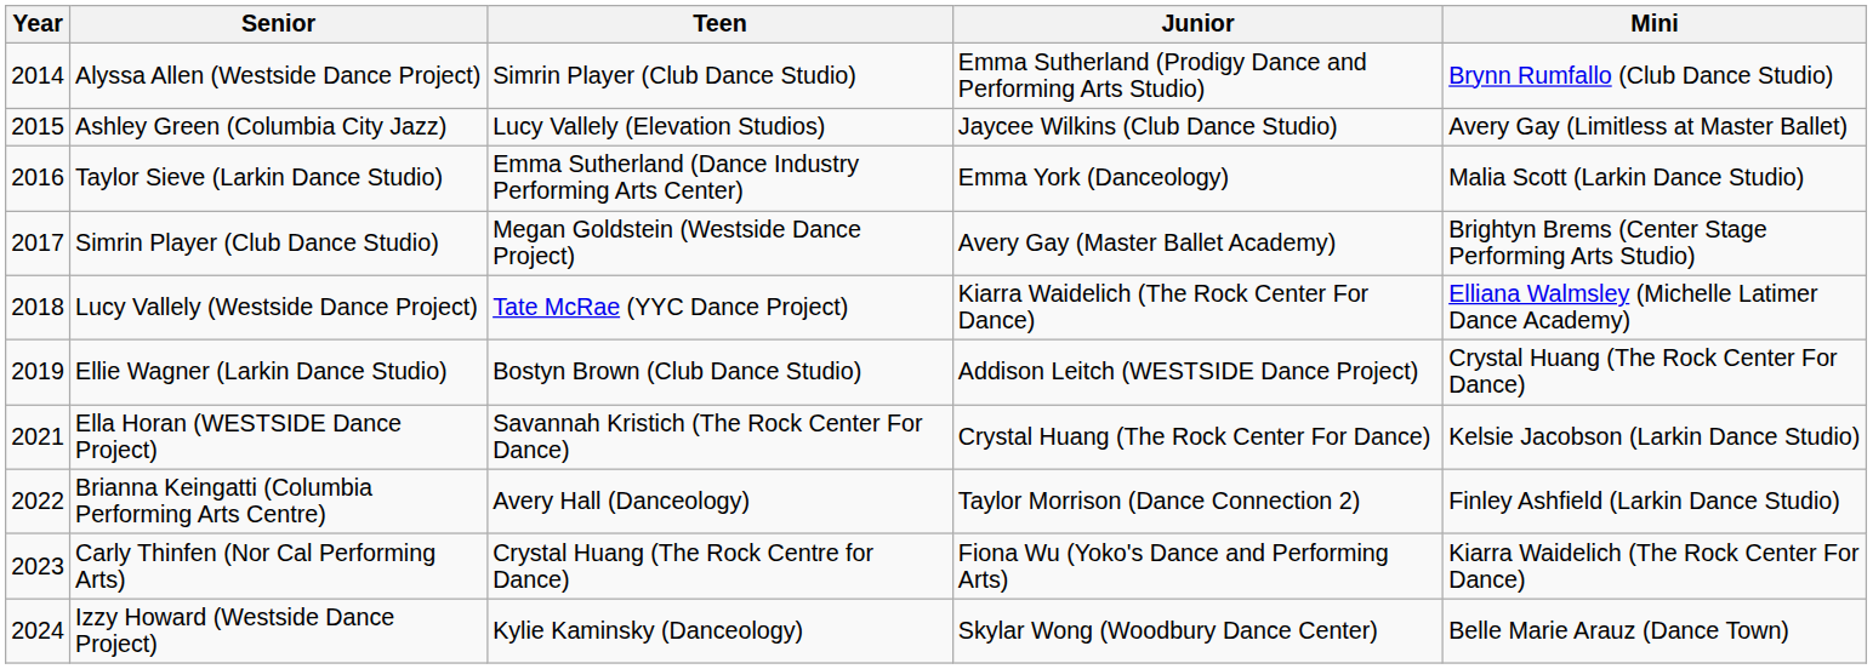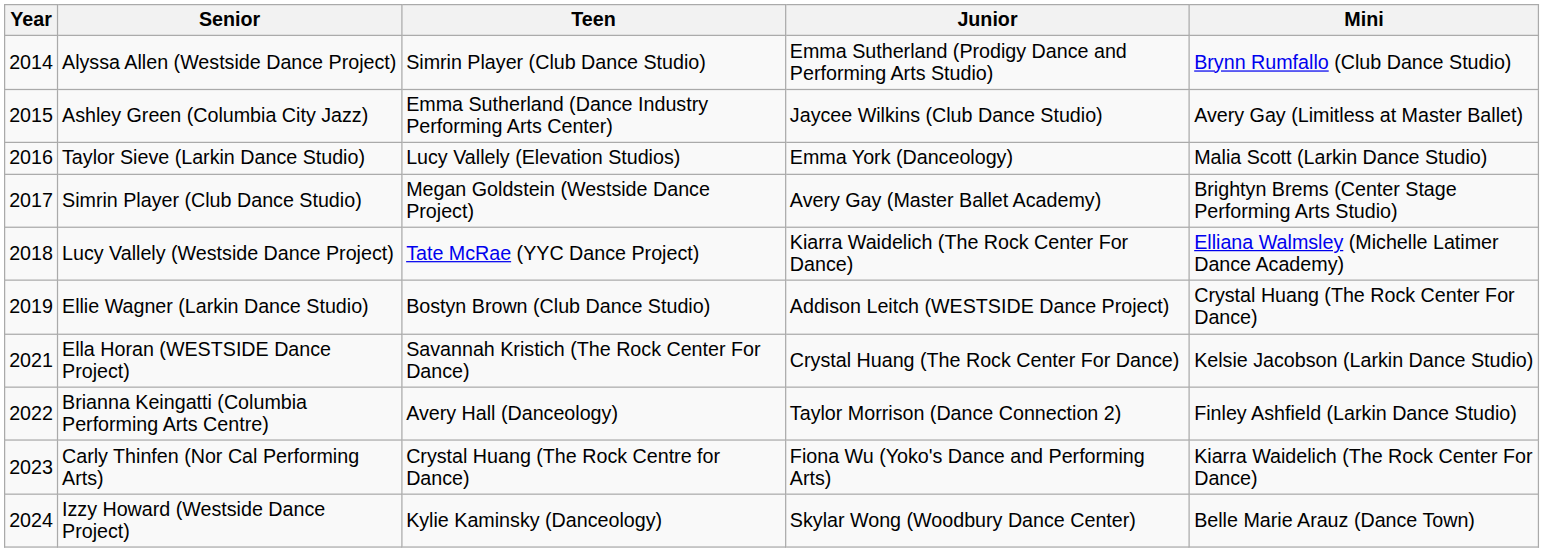 <table class="wikitable">
 <tr>
 <th>Year</th>
 <th>Senior</th>
 <th>Teen</th>
 <th>Junior</th>
 <th>Mini</th>
 </tr>
 <tr>
 <td>2014</td>
 <td>Alyssa Allen (Westside Dance Project)</td>
 <td>Simrin Player (Club Dance Studio)</td>
 <td>Emma Sutherland (Prodigy Dance and Performing Arts Studio)</td>
 <td><a href='#'>Brynn Rumfallo</a> (Club Dance Studio)</td>
 </tr>
 <tr>
 <td>2015</td>
 <td>Ashley Green (Columbia City Jazz)</td>
-<td>Lucy Vallely (Elevation Studios)</td>
+<td>Emma Sutherland (Dance Industry Performing Arts Center)</td>
 <td>Jaycee Wilkins (Club Dance Studio)</td>
 <td>Avery Gay (Limitless at Master Ballet)</td>
 </tr>
 <tr>
 <td>2016</td>
 <td>Taylor Sieve (Larkin Dance Studio)</td>
-<td>Emma Sutherland (Dance Industry Performing Arts Center)</td>
+<td>Lucy Vallely (Elevation Studios)</td>
 <td>Emma York (Danceology)</td>
 <td>Malia Scott (Larkin Dance Studio)</td>
 </tr>
 <tr>
 <td>2017</td>
 <td>Simrin Player (Club Dance Studio)</td>
 <td>Megan Goldstein (Westside Dance Project)</td>
 <td>Avery Gay (Master Ballet Academy)</td>
 <td>Brightyn Brems (Center Stage Performing Arts Studio)</td>
 </tr>
 <tr>
 <td>2018</td>
 <td>Lucy Vallely (Westside Dance Project)</td>
 <td><a href='#'>Tate McRae</a> (YYC Dance Project)</td>
 <td>Kiarra Waidelich (The Rock Center For Dance)</td>
 <td><a href='#'>Elliana Walmsley</a> (Michelle Latimer Dance Academy)</td>
 </tr>
 <tr>
 <td>2019</td>
 <td>Ellie Wagner (Larkin Dance Studio)</td>
 <td>Bostyn Brown (Club Dance Studio)</td>
 <td>Addison Leitch (WESTSIDE Dance Project)</td>
 <td>Crystal Huang (The Rock Center For Dance)</td>
 </tr>
 <tr>
 <td>2021</td>
 <td>Ella Horan (WESTSIDE Dance Project)</td>
 <td>Savannah Kristich (The Rock Center For Dance)</td>
 <td>Crystal Huang (The Rock Center For Dance)</td>
 <td>Kelsie Jacobson (Larkin Dance Studio)</td>
 </tr>
 <tr>
 <td>2022</td>
 <td>Brianna Keingatti (Columbia Performing Arts Centre)</td>
 <td>Avery Hall (Danceology)</td>
 <td>Taylor Morrison (Dance Connection 2)</td>
 <td>Finley Ashfield (Larkin Dance Studio)</td>
 </tr>
 <tr>
 <td>2023</td>
 <td>Carly Thinfen (Nor Cal Performing Arts)</td>
 <td>Crystal Huang (The Rock Centre for Dance)</td>
 <td>Fiona Wu (Yoko's Dance and Performing Arts)</td>
 <td>Kiarra Waidelich (The Rock Center For Dance)</td>
 </tr>
 <tr>
 <td>2024</td>
 <td>Izzy Howard (Westside Dance Project)</td>
 <td>Kylie Kaminsky (Danceology)</td>
 <td>Skylar Wong (Woodbury Dance Center)</td>
 <td>Belle Marie Arauz (Dance Town)</td>
 </tr>
 </table>
